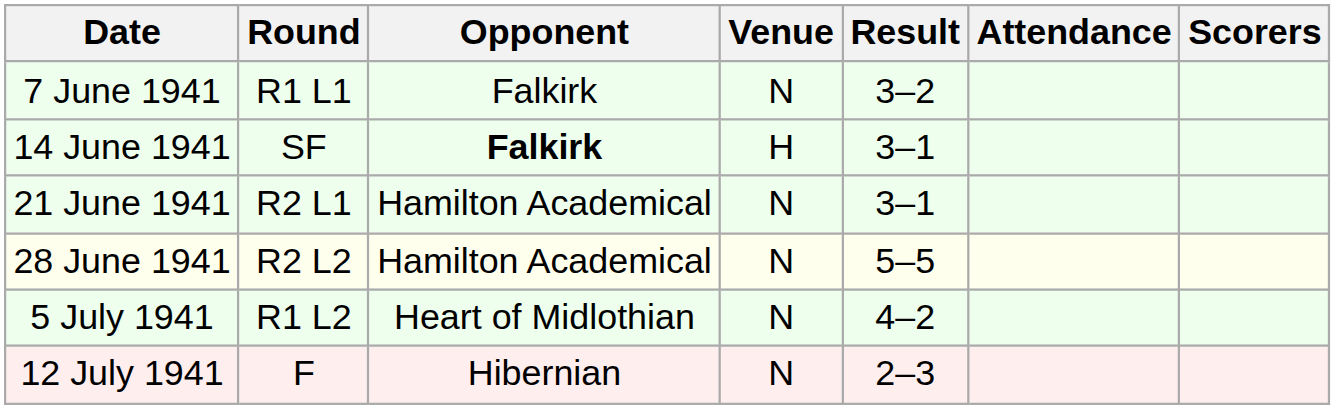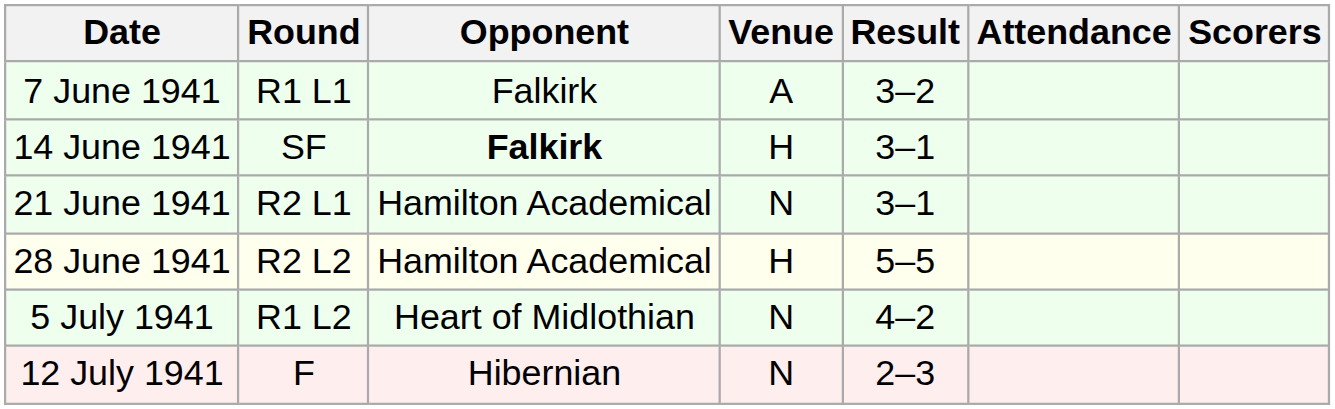 <table class="wikitable sortable" style="font-size:100%; text-align:center">
 <tr>
 <th>Date</th>
 <th>Round</th>
 <th>Opponent</th>
 <th>Venue</th>
 <th>Result</th>
 <th>Attendance</th>
 <th>Scorers</th>
 </tr>
 <tr bgcolor = "#EEFFEE">
 <td>7 June 1941</td>
 <td>R1 L1</td>
 <td>Falkirk</td>
-<td>N</td>
+<td>A</td>
 <td>3–2</td>
 <td></td>
 <td></td>
 </tr>
 <tr bgcolor = "#EEFFEE">
 <td>14 June 1941</td>
 <td>SF</td>
 <td><strong>Falkirk</strong></td>
 <td>H</td>
 <td>3–1</td>
 <td></td>
 <td></td>
 </tr>
 <tr bgcolor = "#EEFFEE">
 <td>21 June 1941</td>
 <td>R2 L1</td>
 <td>Hamilton Academical</td>
 <td>N</td>
 <td>3–1</td>
 <td></td>
 <td></td>
 </tr>
 <tr bgcolor = "#FFFFEE">
 <td>28 June 1941</td>
 <td>R2 L2</td>
 <td>Hamilton Academical</td>
-<td>N</td>
+<td>H</td>
 <td>5–5</td>
 <td></td>
 <td></td>
 </tr>
 <tr bgcolor = "#EEFFEE">
 <td>5 July 1941</td>
 <td>R1 L2</td>
 <td>Heart of Midlothian</td>
 <td>N</td>
 <td>4–2</td>
 <td></td>
 <td></td>
 </tr>
 <tr bgcolor = "#FFEEEE">
 <td>12 July 1941</td>
 <td>F</td>
 <td>Hibernian</td>
 <td>N</td>
 <td>2–3</td>
 <td></td>
 <td></td>
 </tr>
 </table>
